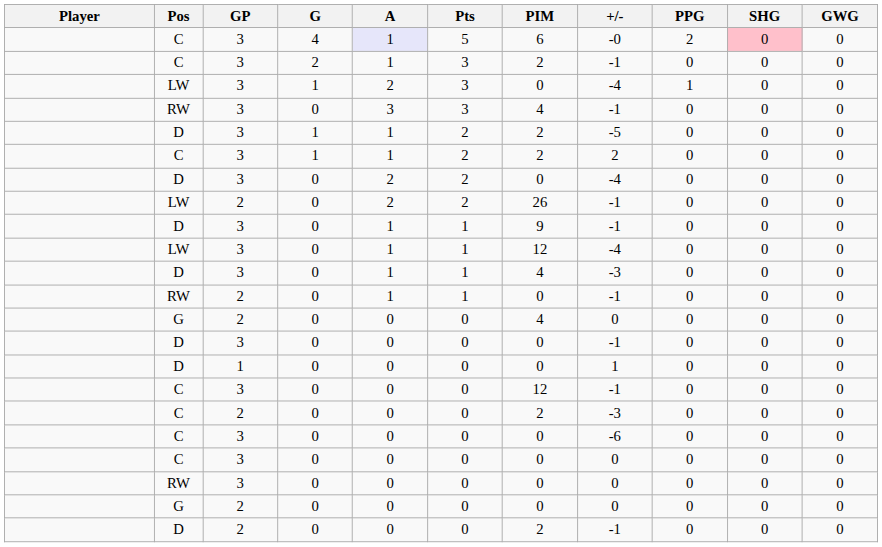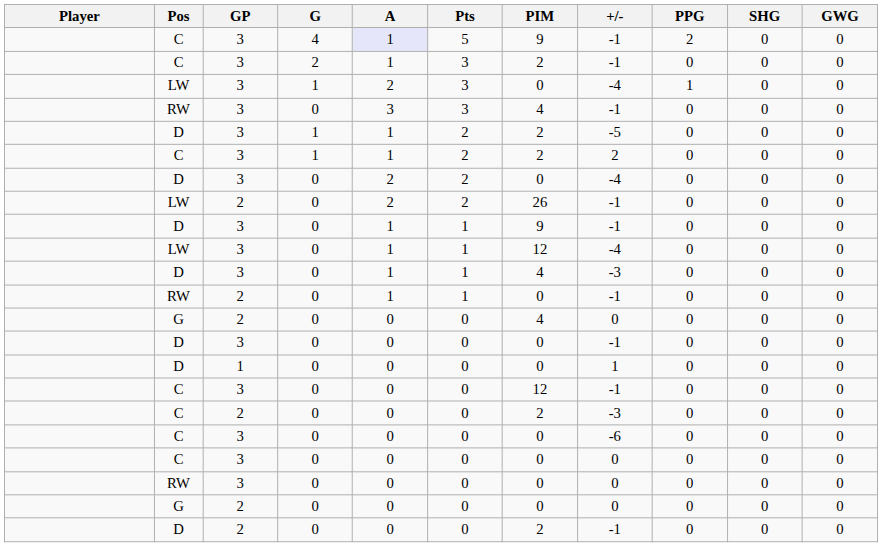 <table class="wikitable sortable" width="60%">
 <tr ALIGN="center">
 <th bgcolor="#DDDDFF" width="10%">Player</th>
 <th bgcolor="#DDDDFF" width="3%" title="Position">Pos</th>
 <th bgcolor="#DDDDFF" width="5%" title="Games played">GP</th>
 <th bgcolor="#DDDDFF" width="5%" title="Goals">G</th>
 <th bgcolor="#DDDDFF" width="5%" title="Assists">A</th>
 <th bgcolor="#DDDDFF" width="5%" title="Points">Pts</th>
 <th bgcolor="#DDDDFF" width="5%" title="Penalties in Minutes">PIM</th>
 <th bgcolor="#DDDDFF" width="5%" title="Plus/minus">+/-</th>
 <th bgcolor="#DDDDFF" width="5%" title="Power play goals">PPG</th>
 <th bgcolor="#DDDDFF" width="5%" title="Short-handed goals">SHG</th>
 <th bgcolor="#DDDDFF" width="5%" title="Game-winning goals">GWG</th>
 </tr>
 <tr align="center">
 <td align="right"></td>
 <td>C</td>
 <td>3</td>
 <td>4</td>
 <td style="background: lavender;">1</td>
 <td>5</td>
-<td>6</td>
-<td>-0</td>
+<td>9</td>
+<td>-1</td>
 <td>2</td>
-<td style="background: pink;">0</td>
+<td>0</td>
 <td>0</td>
 </tr>
 <tr align="center">
 <td align="right"></td>
 <td>C</td>
 <td>3</td>
 <td>2</td>
 <td>1</td>
 <td>3</td>
 <td>2</td>
 <td>-1</td>
 <td>0</td>
 <td>0</td>
 <td>0</td>
 </tr>
 <tr align="center">
 <td align="right"></td>
 <td>LW</td>
 <td>3</td>
 <td>1</td>
 <td>2</td>
 <td>3</td>
 <td>0</td>
 <td>-4</td>
 <td>1</td>
 <td>0</td>
 <td>0</td>
 </tr>
 <tr align="center">
 <td align="right"></td>
 <td>RW</td>
 <td>3</td>
 <td>0</td>
 <td>3</td>
 <td>3</td>
 <td>4</td>
 <td>-1</td>
 <td>0</td>
 <td>0</td>
 <td>0</td>
 </tr>
 <tr align="center">
 <td align="right"></td>
 <td>D</td>
 <td>3</td>
 <td>1</td>
 <td>1</td>
 <td>2</td>
 <td>2</td>
 <td>-5</td>
 <td>0</td>
 <td>0</td>
 <td>0</td>
 </tr>
 <tr align="center">
 <td align="right"></td>
 <td>C</td>
 <td>3</td>
 <td>1</td>
 <td>1</td>
 <td>2</td>
 <td>2</td>
 <td>2</td>
 <td>0</td>
 <td>0</td>
 <td>0</td>
 </tr>
 <tr align="center">
 <td align="right"></td>
 <td>D</td>
 <td>3</td>
 <td>0</td>
 <td>2</td>
 <td>2</td>
 <td>0</td>
 <td>-4</td>
 <td>0</td>
 <td>0</td>
 <td>0</td>
 </tr>
 <tr align="center">
 <td align="right"></td>
 <td>LW</td>
 <td>2</td>
 <td>0</td>
 <td>2</td>
 <td>2</td>
 <td>26</td>
 <td>-1</td>
 <td>0</td>
 <td>0</td>
 <td>0</td>
 </tr>
 <tr align="center">
 <td align="right"></td>
 <td>D</td>
 <td>3</td>
 <td>0</td>
 <td>1</td>
 <td>1</td>
 <td>9</td>
 <td>-1</td>
 <td>0</td>
 <td>0</td>
 <td>0</td>
 </tr>
 <tr align="center">
 <td align="right"></td>
 <td>LW</td>
 <td>3</td>
 <td>0</td>
 <td>1</td>
 <td>1</td>
 <td>12</td>
 <td>-4</td>
 <td>0</td>
 <td>0</td>
 <td>0</td>
 </tr>
 <tr align="center">
 <td align="right"></td>
 <td>D</td>
 <td>3</td>
 <td>0</td>
 <td>1</td>
 <td>1</td>
 <td>4</td>
 <td>-3</td>
 <td>0</td>
 <td>0</td>
 <td>0</td>
 </tr>
 <tr align="center">
 <td align="right"></td>
 <td>RW</td>
 <td>2</td>
 <td>0</td>
 <td>1</td>
 <td>1</td>
 <td>0</td>
 <td>-1</td>
 <td>0</td>
 <td>0</td>
 <td>0</td>
 </tr>
 <tr align="center">
 <td align="right"></td>
 <td>G</td>
 <td>2</td>
 <td>0</td>
 <td>0</td>
 <td>0</td>
 <td>4</td>
 <td>0</td>
 <td>0</td>
 <td>0</td>
 <td>0</td>
 </tr>
 <tr align="center">
 <td align="right"></td>
 <td>D</td>
 <td>3</td>
 <td>0</td>
 <td>0</td>
 <td>0</td>
 <td>0</td>
 <td>-1</td>
 <td>0</td>
 <td>0</td>
 <td>0</td>
 </tr>
 <tr align="center">
 <td align="right"></td>
 <td>D</td>
 <td>1</td>
 <td>0</td>
 <td>0</td>
 <td>0</td>
 <td>0</td>
 <td>1</td>
 <td>0</td>
 <td>0</td>
 <td>0</td>
 </tr>
 <tr align="center">
 <td align="right"></td>
 <td>C</td>
 <td>3</td>
 <td>0</td>
 <td>0</td>
 <td>0</td>
 <td>12</td>
 <td>-1</td>
 <td>0</td>
 <td>0</td>
 <td>0</td>
 </tr>
 <tr align="center">
 <td align="right"></td>
 <td>C</td>
 <td>2</td>
 <td>0</td>
 <td>0</td>
 <td>0</td>
 <td>2</td>
 <td>-3</td>
 <td>0</td>
 <td>0</td>
 <td>0</td>
 </tr>
 <tr align="center">
 <td align="right"></td>
 <td>C</td>
 <td>3</td>
 <td>0</td>
 <td>0</td>
 <td>0</td>
 <td>0</td>
 <td>-6</td>
 <td>0</td>
 <td>0</td>
 <td>0</td>
 </tr>
 <tr align="center">
 <td align="right"></td>
 <td>C</td>
 <td>3</td>
 <td>0</td>
 <td>0</td>
 <td>0</td>
 <td>0</td>
 <td>0</td>
 <td>0</td>
 <td>0</td>
 <td>0</td>
 </tr>
 <tr align="center">
 <td align="right"></td>
 <td>RW</td>
 <td>3</td>
 <td>0</td>
 <td>0</td>
 <td>0</td>
 <td>0</td>
 <td>0</td>
 <td>0</td>
 <td>0</td>
 <td>0</td>
 </tr>
 <tr align="center">
 <td align="right"></td>
 <td>G</td>
 <td>2</td>
 <td>0</td>
 <td>0</td>
 <td>0</td>
 <td>0</td>
 <td>0</td>
 <td>0</td>
 <td>0</td>
 <td>0</td>
 </tr>
 <tr align="center">
 <td align="right"></td>
 <td>D</td>
 <td>2</td>
 <td>0</td>
 <td>0</td>
 <td>0</td>
 <td>2</td>
 <td>-1</td>
 <td>0</td>
 <td>0</td>
 <td>0</td>
 </tr>
 </table>
